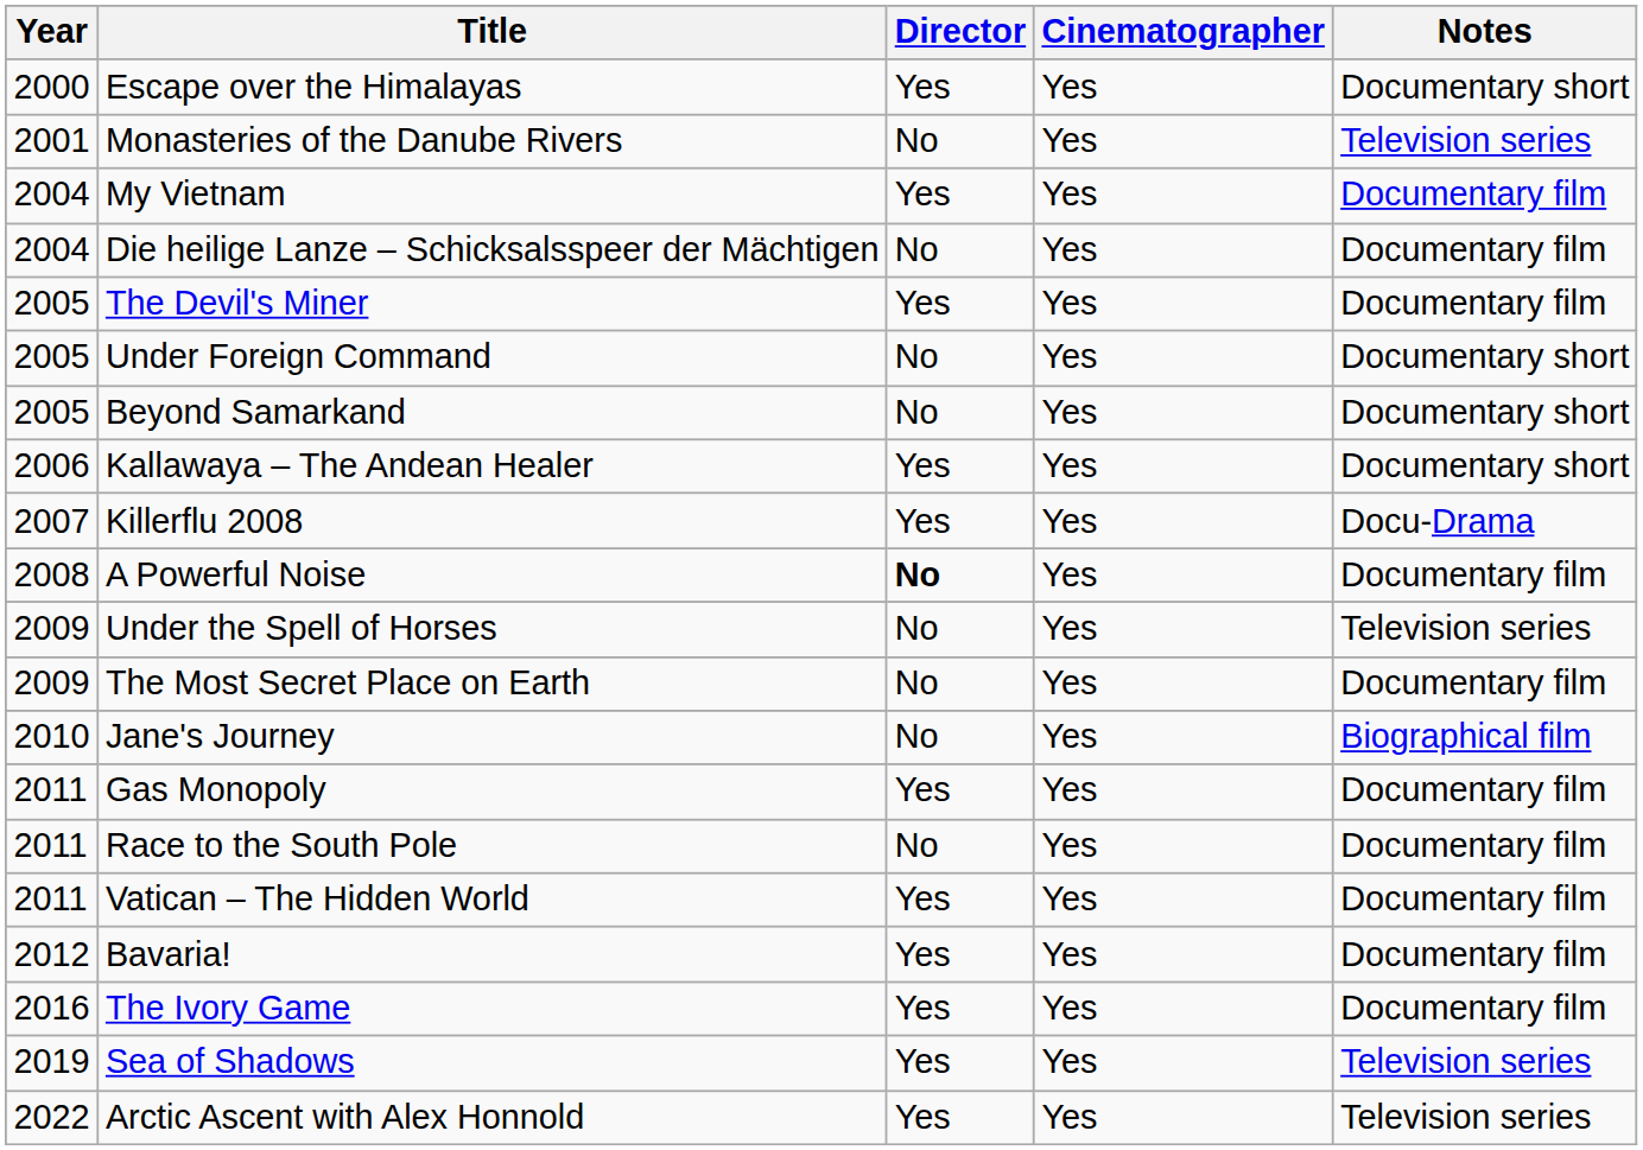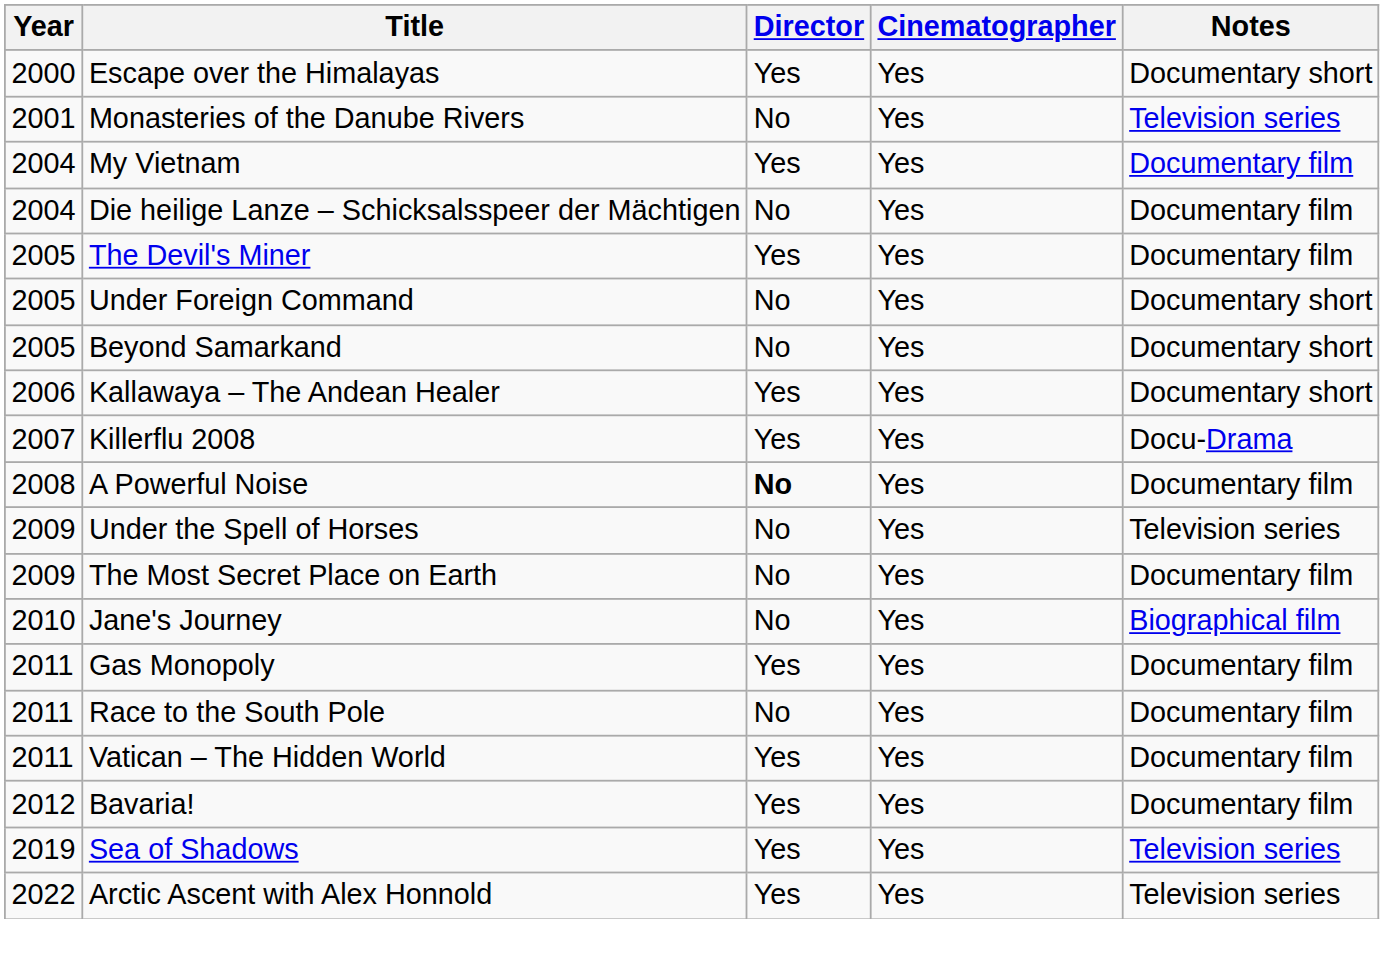 <table class="wikitable">
 <tr>
 <th>Year</th>
 <th>Title</th>
 <th><a href='#'>Director</a></th>
 <th><a href='#'>Cinematographer</a></th>
 <th>Notes</th>
 </tr>
 <tr>
 <td>2000</td>
 <td>Escape over the Himalayas</td>
 <td>Yes</td>
 <td>Yes</td>
 <td>Documentary short</td>
 </tr>
 <tr>
 <td>2001</td>
 <td>Monasteries of the Danube Rivers</td>
 <td>No</td>
 <td>Yes</td>
 <td><a href='#'>Television series</a></td>
 </tr>
 <tr>
 <td>2004</td>
 <td>My Vietnam</td>
 <td>Yes</td>
 <td>Yes</td>
 <td><a href='#'>Documentary film</a></td>
 </tr>
 <tr>
 <td>2004</td>
 <td>Die heilige Lanze – Schicksalsspeer der Mächtigen</td>
 <td>No</td>
 <td>Yes</td>
 <td>Documentary film</td>
 </tr>
 <tr>
 <td>2005</td>
 <td><a href='#'>The Devil's Miner</a></td>
 <td>Yes</td>
 <td>Yes</td>
 <td>Documentary film</td>
 </tr>
 <tr>
 <td>2005</td>
 <td>Under Foreign Command</td>
 <td>No</td>
 <td>Yes</td>
 <td>Documentary short</td>
 </tr>
 <tr>
 <td>2005</td>
 <td>Beyond Samarkand</td>
 <td>No</td>
 <td>Yes</td>
 <td>Documentary short</td>
 </tr>
 <tr>
 <td>2006</td>
 <td>Kallawaya – The Andean Healer</td>
 <td>Yes</td>
 <td>Yes</td>
 <td>Documentary short</td>
 </tr>
 <tr>
 <td>2007</td>
 <td>Killerflu 2008</td>
 <td>Yes</td>
 <td>Yes</td>
 <td>Docu-<a href='#'>Drama</a></td>
 </tr>
 <tr>
 <td>2008</td>
 <td>A Powerful Noise</td>
 <td><strong>No</strong></td>
 <td>Yes</td>
 <td>Documentary film</td>
 </tr>
 <tr>
 <td>2009</td>
 <td>Under the Spell of Horses</td>
 <td>No</td>
 <td>Yes</td>
 <td>Television series</td>
 </tr>
 <tr>
 <td>2009</td>
 <td>The Most Secret Place on Earth</td>
 <td>No</td>
 <td>Yes</td>
 <td>Documentary film</td>
 </tr>
 <tr>
 <td>2010</td>
 <td>Jane's Journey</td>
 <td>No</td>
 <td>Yes</td>
 <td><a href='#'>Biographical film</a></td>
 </tr>
 <tr>
 <td>2011</td>
 <td>Gas Monopoly</td>
 <td>Yes</td>
 <td>Yes</td>
 <td>Documentary film</td>
 </tr>
 <tr>
 <td>2011</td>
 <td>Race to the South Pole</td>
 <td>No</td>
 <td>Yes</td>
 <td>Documentary film</td>
 </tr>
 <tr>
 <td>2011</td>
 <td>Vatican – The Hidden World</td>
 <td>Yes</td>
 <td>Yes</td>
 <td>Documentary film</td>
 </tr>
 <tr>
 <td>2012</td>
 <td>Bavaria!</td>
 <td>Yes</td>
 <td>Yes</td>
 <td>Documentary film</td>
 </tr>
 <tr>
-<td>2016</td>
-<td><a href='#'>The Ivory Game</a></td>
-<td>Yes</td>
-<td>Yes</td>
-<td>Documentary film</td>
-</tr>
-<tr>
 <td>2019</td>
 <td><a href='#'>Sea of Shadows</a></td>
 <td>Yes</td>
 <td>Yes</td>
 <td><a href='#'>Television series</a></td>
 </tr>
 <tr>
 <td>2022</td>
 <td>Arctic Ascent with Alex Honnold</td>
 <td>Yes</td>
 <td>Yes</td>
 <td>Television series</td>
 </tr>
 </table>
